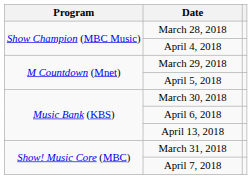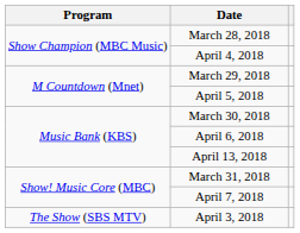 <table class="wikitable" style="text-align:center">
 <tr>
 <th width="200">Program</th>
 <th width="140">Date</th>
 <th></th>
 </tr>
 <tr>
 <td rowspan="2"><em><a href='#'>Show Champion</a></em> (<a href='#'>MBC Music</a>)</td>
 <td>March 28, 2018</td>
 <td></td>
 </tr>
 <tr>
 <td>April 4, 2018</td>
 <td></td>
 </tr>
 <tr>
 <td rowspan="2"><em><a href='#'>M Countdown</a></em> (<a href='#'>Mnet</a>)</td>
 <td>March 29, 2018</td>
 <td></td>
 </tr>
 <tr>
 <td>April 5, 2018</td>
 <td></td>
 </tr>
 <tr>
 <td rowspan="3"><em><a href='#'>Music Bank</a></em> (<a href='#'>KBS</a>)</td>
 <td>March 30, 2018</td>
 <td></td>
 </tr>
 <tr>
 <td>April 6, 2018</td>
 <td></td>
 </tr>
 <tr>
 <td>April 13, 2018</td>
 <td></td>
 </tr>
 <tr>
 <td rowspan="2"><em><a href='#'>Show! Music Core</a></em> (<a href='#'>MBC</a>)</td>
 <td>March 31, 2018</td>
 <td></td>
 </tr>
 <tr>
 <td>April 7, 2018</td>
 <td></td>
 </tr>
+<tr>
+<td><em><a href='#'>The Show</a></em> (<a href='#'>SBS MTV</a>)</td>
+<td>April 3, 2018</td>
+<td></td>
+</tr>
 </table>
